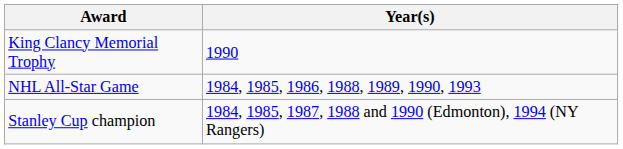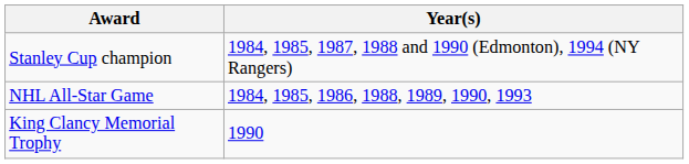 <table class="wikitable">
 <tr>
 <th>Award</th>
 <th>Year(s)</th>
 </tr>
 <tr>
-<td><a href='#'>King Clancy Memorial Trophy</a></td>
-<td><a href='#'>1990</a></td>
+<td><a href='#'>Stanley Cup</a> champion</td>
+<td><a href='#'>1984</a>, <a href='#'>1985</a>, <a href='#'>1987</a>, <a href='#'>1988</a> and <a href='#'>1990</a> (Edmonton), <a href='#'>1994</a> (NY Rangers)</td>
 </tr>
 <tr>
 <td><a href='#'>NHL All-Star Game</a></td>
 <td><a href='#'>1984</a>, <a href='#'>1985</a>, <a href='#'>1986</a>, <a href='#'>1988</a>, <a href='#'>1989</a>, <a href='#'>1990</a>, <a href='#'>1993</a></td>
 </tr>
 <tr>
-<td><a href='#'>Stanley Cup</a> champion</td>
-<td><a href='#'>1984</a>, <a href='#'>1985</a>, <a href='#'>1987</a>, <a href='#'>1988</a> and <a href='#'>1990</a> (Edmonton), <a href='#'>1994</a> (NY Rangers)</td>
+<td><a href='#'>King Clancy Memorial Trophy</a></td>
+<td><a href='#'>1990</a></td>
 </tr>
 </table>
